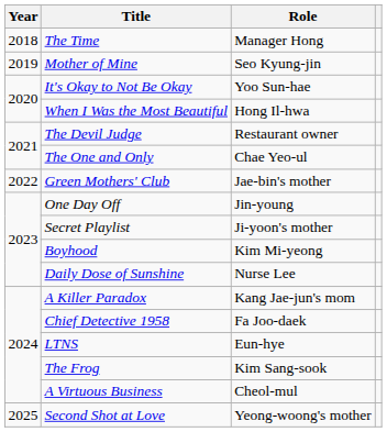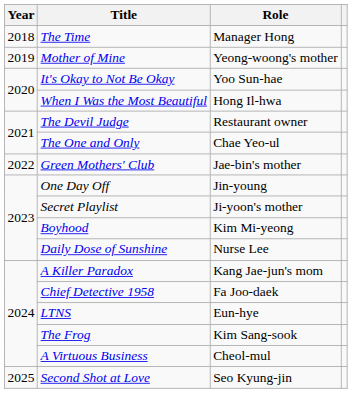 <table class="wikitable">
 <tr>
 <th>Year</th>
 <th>Title</th>
 <th>Role</th>
 <th></th>
 </tr>
 <tr>
 <td>2018</td>
 <td><em><a href='#'>The Time</a></em></td>
 <td>Manager Hong</td>
 <td></td>
 </tr>
 <tr>
 <td>2019</td>
 <td><em><a href='#'>Mother of Mine</a></em></td>
-<td>Seo Kyung-jin</td>
+<td>Yeong-woong's mother</td>
 <td></td>
 </tr>
 <tr>
 <td rowspan="2">2020</td>
 <td><em><a href='#'>It's Okay to Not Be Okay</a></em></td>
 <td>Yoo Sun-hae</td>
 <td></td>
 </tr>
 <tr>
 <td><em><a href='#'>When I Was the Most Beautiful</a></em></td>
 <td>Hong Il-hwa</td>
 <td></td>
 </tr>
 <tr>
 <td rowspan="2">2021</td>
 <td><em><a href='#'>The Devil Judge</a></em></td>
 <td>Restaurant owner</td>
 <td></td>
 </tr>
 <tr>
 <td><em><a href='#'>The One and Only</a></em></td>
 <td>Chae Yeo-ul</td>
 <td></td>
 </tr>
 <tr>
 <td>2022</td>
 <td><em><a href='#'>Green Mothers' Club</a></em></td>
 <td>Jae-bin's mother</td>
 <td></td>
 </tr>
 <tr>
 <td rowspan="4">2023</td>
 <td><em>One Day Off</em></td>
 <td>Jin-young</td>
 <td></td>
 </tr>
 <tr>
 <td><em>Secret Playlist</em></td>
 <td>Ji-yoon's mother</td>
 <td></td>
 </tr>
 <tr>
 <td><em><a href='#'>Boyhood</a></em></td>
 <td>Kim Mi-yeong</td>
 <td></td>
 </tr>
 <tr>
 <td><em><a href='#'>Daily Dose of Sunshine</a></em></td>
 <td>Nurse Lee</td>
 <td></td>
 </tr>
 <tr>
 <td rowspan="5">2024</td>
 <td><em><a href='#'>A Killer Paradox</a></em></td>
 <td>Kang Jae-jun's mom</td>
 <td></td>
 </tr>
 <tr>
 <td><em><a href='#'>Chief Detective 1958</a></em></td>
 <td>Fa Joo-daek</td>
 <td></td>
 </tr>
 <tr>
 <td><em><a href='#'>LTNS</a></em></td>
 <td>Eun-hye</td>
 <td></td>
 </tr>
 <tr>
 <td><em><a href='#'>The Frog</a></em></td>
 <td>Kim Sang-sook</td>
 <td></td>
 </tr>
 <tr>
 <td><em><a href='#'>A Virtuous Business</a></em></td>
 <td>Cheol-mul</td>
 <td></td>
 </tr>
 <tr>
 <td>2025</td>
 <td><em><a href='#'>Second Shot at Love</a></em></td>
-<td>Yeong-woong's mother</td>
+<td>Seo Kyung-jin</td>
 <td></td>
 </tr>
 </table>
